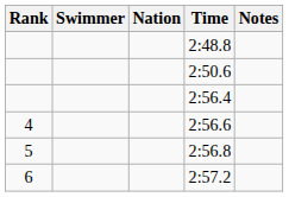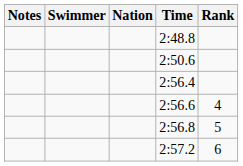 <table class="wikitable sortable" style="text-align:center">
 <tr>
-<th>Rank</th>
+<th>Notes</th>
 <th>Swimmer</th>
 <th>Nation</th>
 <th>Time</th>
-<th>Notes</th>
+<th>Rank</th>
 </tr>
 <tr>
 <td></td>
 <td align=left></td>
 <td align=left></td>
 <td>2:48.8</td>
 <td></td>
 </tr>
 <tr>
 <td></td>
 <td align=left></td>
 <td align=left></td>
 <td>2:50.6</td>
 <td></td>
 </tr>
 <tr>
 <td></td>
 <td align=left></td>
 <td align=left></td>
 <td>2:56.4</td>
 <td></td>
 </tr>
 <tr>
-<td>4</td>
+<td></td>
 <td align=left></td>
 <td align=left></td>
 <td>2:56.6</td>
-<td></td>
+<td>4</td>
 </tr>
 <tr>
-<td>5</td>
+<td></td>
 <td align=left></td>
 <td align=left></td>
 <td>2:56.8</td>
-<td></td>
+<td>5</td>
 </tr>
 <tr>
-<td>6</td>
+<td></td>
 <td align=left></td>
 <td align=left></td>
 <td>2:57.2</td>
-<td></td>
+<td>6</td>
 </tr>
 </table>
